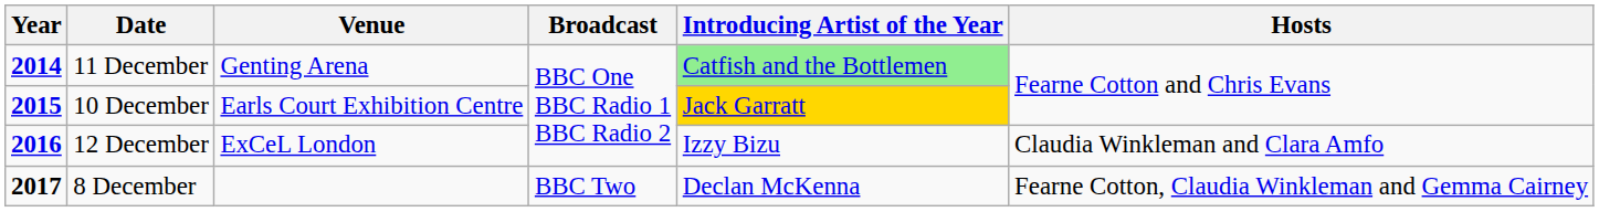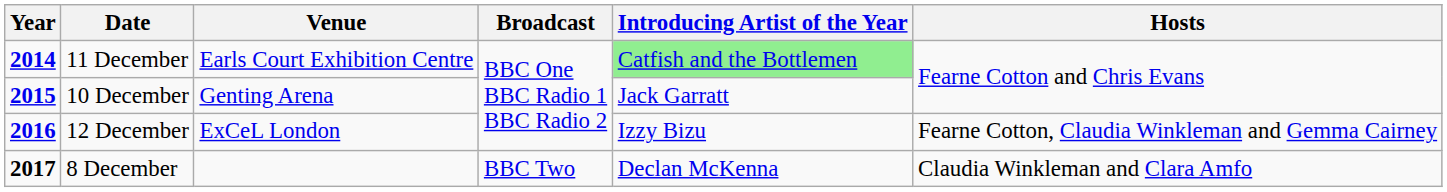 <table class="wikitable">
 <tr>
 <th>Year</th>
 <th>Date</th>
 <th>Venue</th>
 <th>Broadcast</th>
 <th><a href='#'>Introducing Artist of the Year</a></th>
 <th>Hosts</th>
 </tr>
 <tr>
 <td style="text-align:center;"><strong><a href='#'>2014</a></strong></td>
 <td>11 December</td>
-<td><a href='#'>Genting Arena</a></td>
+<td><a href='#'>Earls Court Exhibition Centre</a></td>
 <td rowspan="3"><a href='#'>BBC One</a><br><a href='#'>BBC Radio 1</a><br><a href='#'>BBC Radio 2</a></td>
 <td style="background: lightgreen;"><a href='#'>Catfish and the Bottlemen</a></td>
 <td rowspan="2"><a href='#'>Fearne Cotton</a> and <a href='#'>Chris Evans</a></td>
 </tr>
 <tr>
 <td style="text-align:center;"><strong><a href='#'>2015</a></strong></td>
 <td>10 December</td>
-<td><a href='#'>Earls Court Exhibition Centre</a></td>
-<td style="background: gold;"><a href='#'>Jack Garratt</a></td>
+<td><a href='#'>Genting Arena</a></td>
+<td><a href='#'>Jack Garratt</a></td>
 </tr>
 <tr>
 <td style="text-align:center;"><strong><a href='#'>2016</a></strong></td>
 <td>12 December</td>
 <td><a href='#'>ExCeL London</a></td>
 <td><a href='#'>Izzy Bizu</a></td>
-<td>Claudia Winkleman and <a href='#'>Clara Amfo</a></td>
+<td>Fearne Cotton, <a href='#'>Claudia Winkleman</a> and <a href='#'>Gemma Cairney</a></td>
 </tr>
 <tr>
 <td style="text-align:center;"><strong>2017</strong></td>
 <td>8 December</td>
 <td></td>
 <td><a href='#'>BBC Two</a></td>
 <td><a href='#'>Declan McKenna</a></td>
-<td>Fearne Cotton, <a href='#'>Claudia Winkleman</a> and <a href='#'>Gemma Cairney</a></td>
+<td>Claudia Winkleman and <a href='#'>Clara Amfo</a></td>
 </tr>
 </table>
